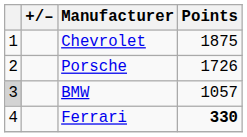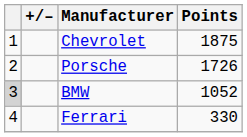 <table class="wikitable" style="font-size: 95%;">
 <tr>
 <th scope="col"></th>
 <th scope="col">+/–</th>
 <th scope="col">Manufacturer</th>
 <th scope="col">Points</th>
 </tr>
 <tr>
 <td align=center>1</td>
 <td align="left"></td>
 <td> <a href='#'>Chevrolet</a></td>
 <td align=right>1875</td>
 </tr>
 <tr>
 <td align=center>2</td>
 <td align="left"></td>
 <td> <a href='#'>Porsche</a></td>
 <td align=right>1726</td>
 </tr>
 <tr>
 <td align=center style="background: lightgrey;">3</td>
 <td align="left"></td>
 <td> <a href='#'>BMW</a></td>
-<td align=right>1057</td>
+<td align=right>1052</td>
 </tr>
 <tr>
 <td align=center>4</td>
 <td align="left"></td>
 <td> <a href='#'>Ferrari</a></td>
-<td align=right><strong>330</strong></td>
+<td align=right>330</td>
 </tr>
 <tr>
 </tr>
 </table>
